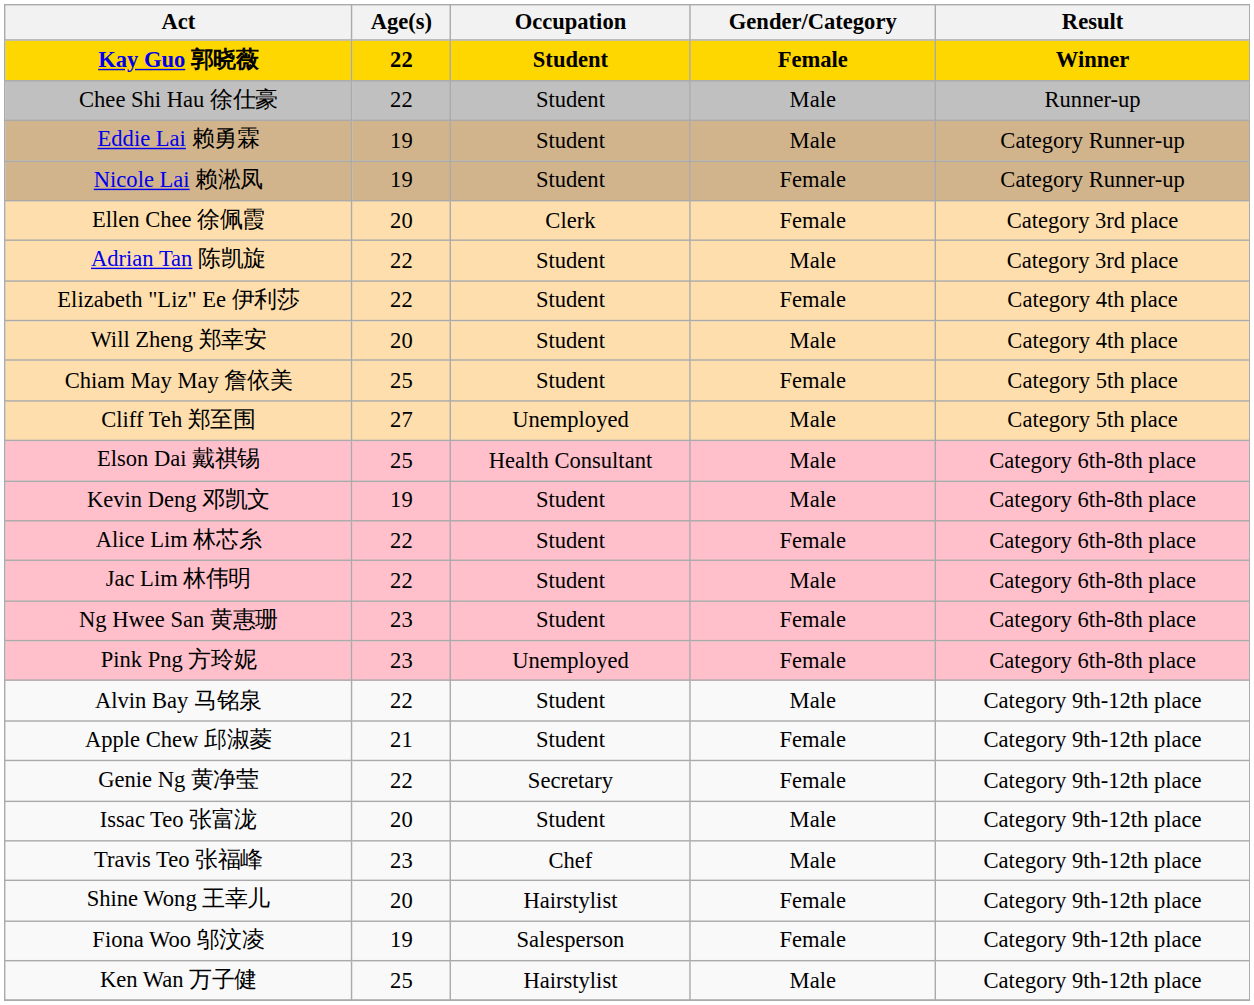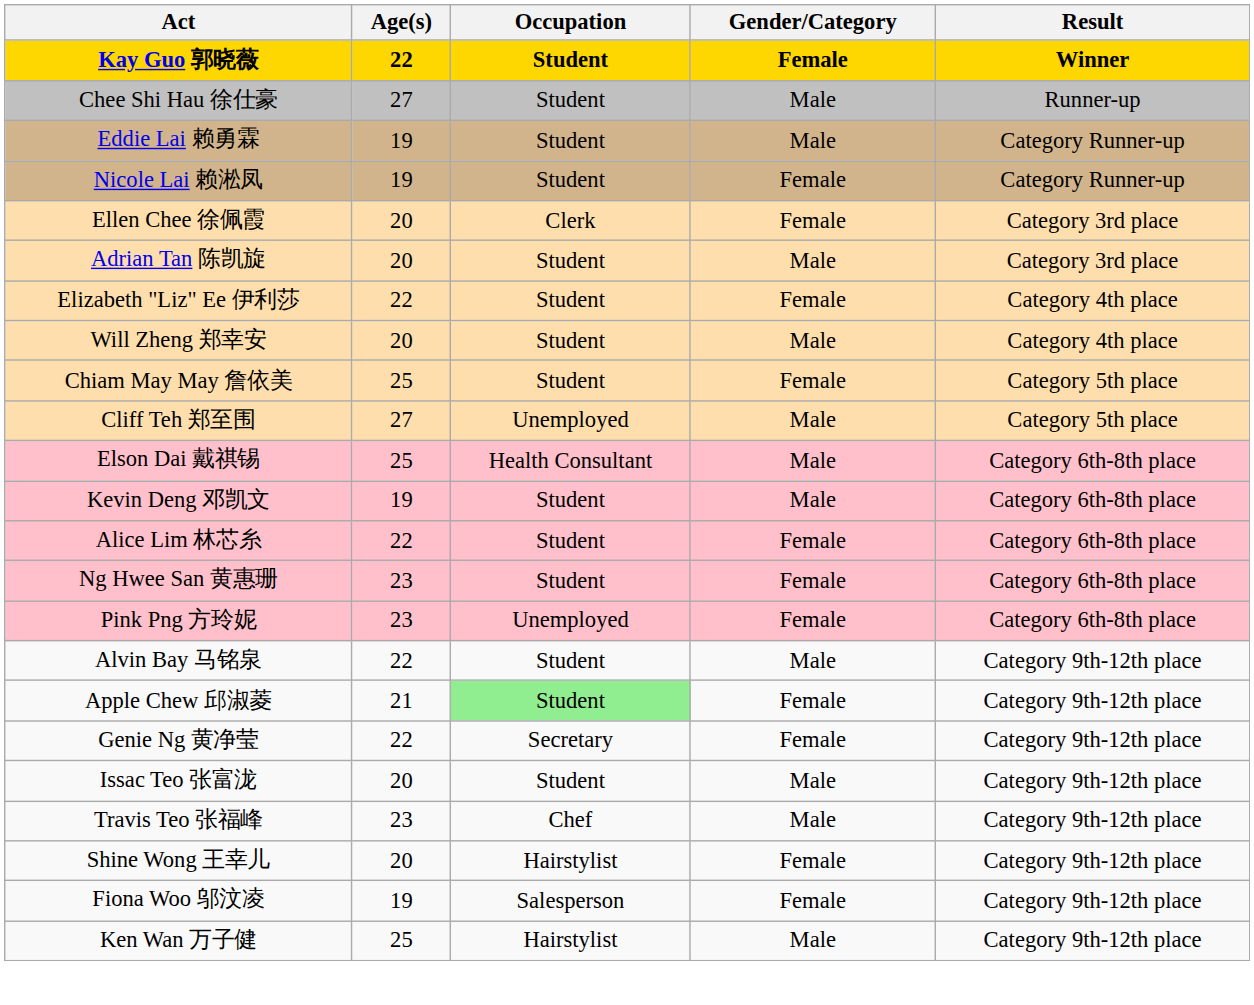 <table class="wikitable sortable" style="width:100%; text-align:center;">
 <tr>
 <th>Act</th>
 <th>Age(s)</th>
 <th>Occupation</th>
 <th>Gender/Category</th>
 <th>Result</th>
 </tr>
 <tr bgcolor=gold>
 <td><strong><a href='#'>Kay Guo</a> 郭晓薇</strong></td>
 <td><strong>22</strong></td>
 <td><strong>Student</strong></td>
 <td><strong>Female</strong></td>
 <td><strong>Winner</strong></td>
 </tr>
 <tr bgcolor=silver>
 <td>Chee Shi Hau 徐仕豪</td>
-<td>22</td>
+<td>27</td>
 <td>Student</td>
 <td>Male</td>
 <td>Runner-up</td>
 </tr>
 <tr bgcolor=tan>
 <td><a href='#'>Eddie Lai</a> 赖勇霖</td>
 <td>19</td>
 <td>Student</td>
 <td>Male</td>
 <td>Category Runner-up</td>
 </tr>
 <tr bgcolor=tan>
 <td><a href='#'>Nicole Lai</a> 赖淞凤</td>
 <td>19</td>
 <td>Student</td>
 <td>Female</td>
 <td>Category Runner-up</td>
 </tr>
 <tr bgcolor=navajowhite>
 <td>Ellen Chee 徐佩霞</td>
 <td>20</td>
 <td>Clerk</td>
 <td>Female</td>
 <td>Category 3rd place</td>
 </tr>
 <tr bgcolor=navajowhite>
 <td><a href='#'>Adrian Tan</a> 陈凯旋</td>
-<td>22</td>
+<td>20</td>
 <td>Student</td>
 <td>Male</td>
 <td>Category 3rd place</td>
 </tr>
 <tr bgcolor=navajowhite>
 <td>Elizabeth "Liz" Ee 伊利莎</td>
 <td>22</td>
 <td>Student</td>
 <td>Female</td>
 <td>Category 4th place</td>
 </tr>
 <tr bgcolor=navajowhite>
 <td>Will Zheng 郑幸安</td>
 <td>20</td>
 <td>Student</td>
 <td>Male</td>
 <td>Category 4th place</td>
 </tr>
 <tr bgcolor=navajowhite>
 <td>Chiam May May 詹依美</td>
 <td>25</td>
 <td>Student</td>
 <td>Female</td>
 <td>Category 5th place</td>
 </tr>
 <tr bgcolor=navajowhite>
 <td>Cliff Teh 郑至围</td>
 <td>27</td>
 <td>Unemployed</td>
 <td>Male</td>
 <td>Category 5th place</td>
 </tr>
 <tr bgcolor=pink>
 <td>Elson Dai 戴祺锡</td>
 <td>25</td>
 <td>Health Consultant</td>
 <td>Male</td>
 <td>Category 6th-8th place</td>
 </tr>
 <tr bgcolor=pink>
 <td>Kevin Deng 邓凯文</td>
 <td>19</td>
 <td>Student</td>
 <td>Male</td>
 <td>Category 6th-8th place</td>
 </tr>
 <tr bgcolor=pink>
 <td>Alice Lim 林芯糸</td>
 <td>22</td>
 <td>Student</td>
 <td>Female</td>
 <td>Category 6th-8th place</td>
 </tr>
 <tr bgcolor=pink>
-<td>Jac Lim 林伟明</td>
-<td>22</td>
-<td>Student</td>
-<td>Male</td>
-<td>Category 6th-8th place</td>
-</tr>
-<tr bgcolor=pink>
 <td>Ng Hwee San 黄惠珊</td>
 <td>23</td>
 <td>Student</td>
 <td>Female</td>
 <td>Category 6th-8th place</td>
 </tr>
 <tr bgcolor=pink>
 <td>Pink Png 方玲妮</td>
 <td>23</td>
 <td>Unemployed</td>
 <td>Female</td>
 <td>Category 6th-8th place</td>
 </tr>
 <tr>
 <td>Alvin Bay 马铭泉</td>
 <td>22</td>
 <td>Student</td>
 <td>Male</td>
 <td>Category 9th-12th place</td>
 </tr>
 <tr>
 <td>Apple Chew 邱淑菱</td>
 <td>21</td>
-<td>Student</td>
+<td style="background: lightgreen;">Student</td>
 <td>Female</td>
 <td>Category 9th-12th place</td>
 </tr>
 <tr>
 <td>Genie Ng 黄净莹</td>
 <td>22</td>
 <td>Secretary</td>
 <td>Female</td>
 <td>Category 9th-12th place</td>
 </tr>
 <tr>
 <td>Issac Teo 张富泷</td>
 <td>20</td>
 <td>Student</td>
 <td>Male</td>
 <td>Category 9th-12th place</td>
 </tr>
 <tr>
 <td>Travis Teo 张福峰</td>
 <td>23</td>
 <td>Chef</td>
 <td>Male</td>
 <td>Category 9th-12th place</td>
 </tr>
 <tr>
 <td>Shine Wong 王幸儿</td>
 <td>20</td>
 <td>Hairstylist</td>
 <td>Female</td>
 <td>Category 9th-12th place</td>
 </tr>
 <tr>
 <td>Fiona Woo 邬汶凌</td>
 <td>19</td>
 <td>Salesperson</td>
 <td>Female</td>
 <td>Category 9th-12th place</td>
 </tr>
 <tr>
 <td>Ken Wan 万子健</td>
 <td>25</td>
 <td>Hairstylist</td>
 <td>Male</td>
 <td>Category 9th-12th place</td>
 </tr>
 <tr>
 </tr>
 </table>
